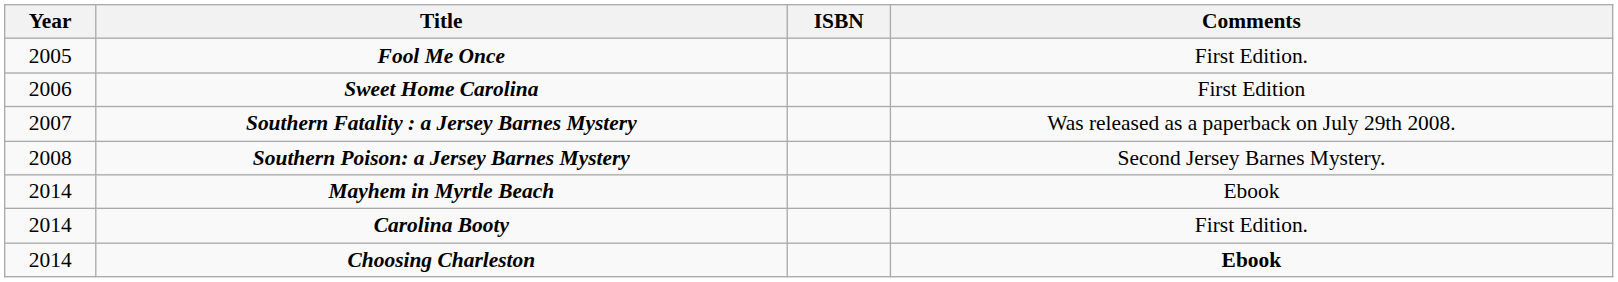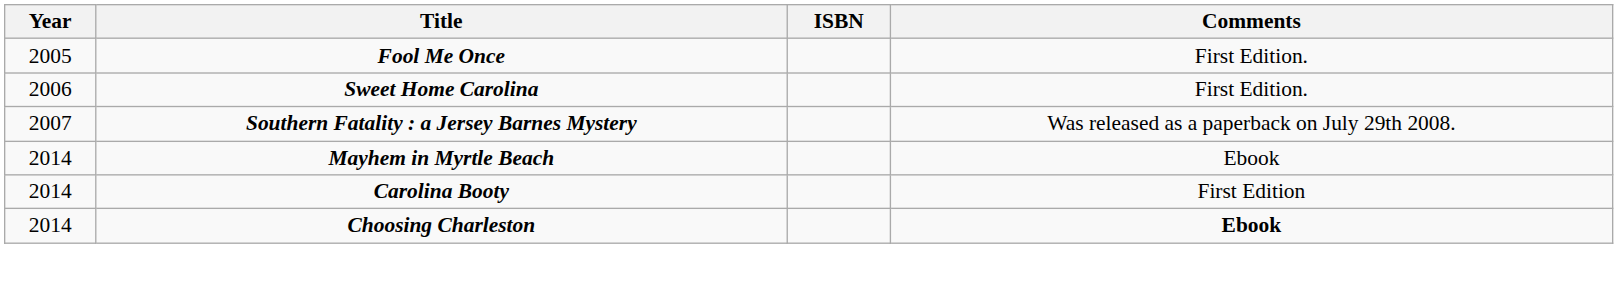 <table class="wikitable" style="text-align:center; width:95%">
 <tr>
 <th>Year</th>
 <th>Title</th>
 <th>ISBN</th>
 <th>Comments</th>
 </tr>
 <tr>
 <td>2005</td>
 <td><strong><em>Fool Me Once</em></strong> </td>
 <td></td>
 <td>First Edition.</td>
 </tr>
 <tr>
 <td>2006</td>
 <td><strong><em>Sweet Home Carolina</em></strong> </td>
 <td></td>
-<td>First Edition</td>
+<td>First Edition.</td>
 </tr>
 <tr>
 <td>2007</td>
 <td><strong><em>Southern Fatality : a Jersey Barnes Mystery</em></strong> </td>
 <td></td>
 <td>Was released as a paperback on July 29th 2008.</td>
-</tr>
-<tr>
-<td>2008</td>
-<td><strong><em>Southern Poison: a Jersey Barnes Mystery</em></strong> </td>
-<td></td>
-<td>Second Jersey Barnes Mystery.</td>
 </tr>
 <tr>
 <td>2014</td>
 <td><strong><em>Mayhem in Myrtle Beach</em></strong></td>
 <td></td>
 <td>Ebook</td>
 </tr>
 <tr>
 <td>2014</td>
 <td><strong><em>Carolina Booty</em></strong></td>
 <td></td>
-<td>First Edition.</td>
+<td>First Edition</td>
 </tr>
 <tr>
 <td>2014</td>
 <td><strong><em>Choosing Charleston</em></strong></td>
 <td></td>
 <td><strong>Ebook</strong></td>
 </tr>
 </table>
